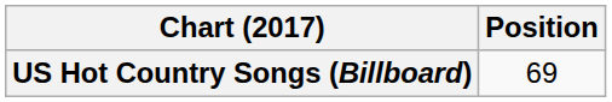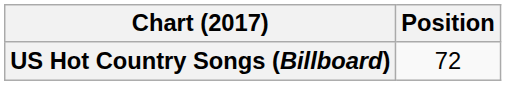 <table class="wikitable plainrowheaders" style="text-align:center">
 <tr>
 <th scope="col">Chart (2017)</th>
 <th scope="col">Position</th>
 </tr>
 <tr>
 <th scope="row">US Hot Country Songs (<em>Billboard</em>)</th>
-<td>69</td>
+<td>72</td>
 </tr>
 </table>
